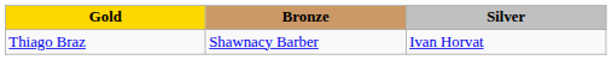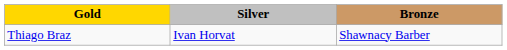 <table class="wikitable" style="text-align:left">
 <tr align="center">
 <td width=200 bgcolor=gold><strong>Gold</strong></td>
+<td width=200 bgcolor=silver><strong>Silver</strong></td>
 <td width=200 bgcolor=CC9966><strong>Bronze</strong></td>
-<td width=200 bgcolor=silver><strong>Silver</strong></td>
 </tr>
 <tr>
 <td><a href='#'>Thiago Braz</a><br><em></em></td>
+<td><a href='#'>Ivan Horvat</a><br><em></em></td>
 <td><a href='#'>Shawnacy Barber</a><br><em></em></td>
-<td><a href='#'>Ivan Horvat</a><br><em></em></td>
 </tr>
 </table>
